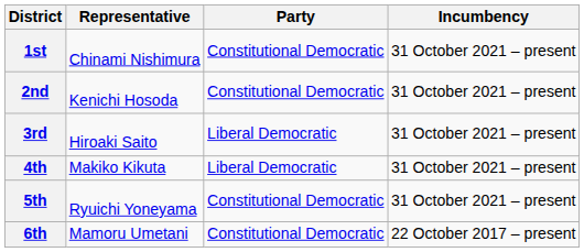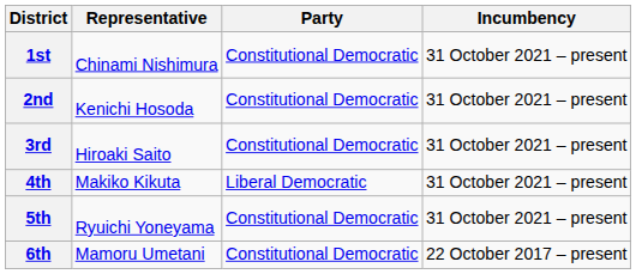 <table class="wikitable sortable">
 <tr>
 <th>District</th>
 <th>Representative</th>
 <th>Party</th>
 <th>Incumbency</th>
 </tr>
 <tr>
 <th><a href='#'>1st</a></th>
 <td><br><a href='#'>Chinami Nishimura</a></td>
 <td><a href='#'>Constitutional Democratic</a></td>
 <td>31 October 2021 – present</td>
 </tr>
 <tr>
 <th><a href='#'>2nd</a></th>
 <td><br><a href='#'>Kenichi Hosoda</a></td>
 <td><a href='#'>Constitutional Democratic</a></td>
 <td>31 October 2021 – present</td>
 </tr>
 <tr>
 <th><a href='#'>3rd</a></th>
 <td><br><a href='#'>Hiroaki Saito</a></td>
-<td><a href='#'>Liberal Democratic</a></td>
+<td><a href='#'>Constitutional Democratic</a></td>
 <td>31 October 2021 – present</td>
 </tr>
 <tr>
 <th><a href='#'>4th</a></th>
 <td> <a href='#'>Makiko Kikuta</a></td>
 <td><a href='#'>Liberal Democratic</a></td>
 <td>31 October 2021 – present</td>
 </tr>
 <tr>
 <th><a href='#'>5th</a></th>
 <td><br><a href='#'>Ryuichi Yoneyama</a></td>
 <td><a href='#'>Constitutional Democratic</a></td>
 <td>31 October 2021 – present</td>
 </tr>
 <tr>
 <th><a href='#'>6th</a></th>
 <td><a href='#'>Mamoru Umetani</a></td>
 <td><a href='#'>Constitutional Democratic</a></td>
 <td>22 October 2017 – present</td>
 </tr>
 </table>
